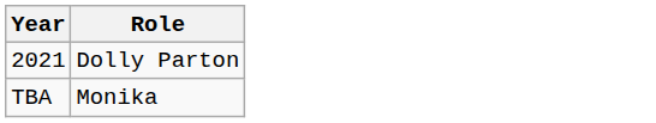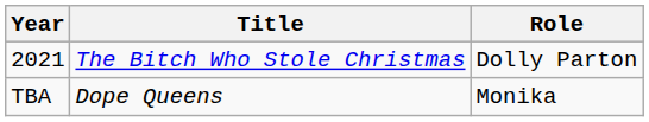 <table class="wikitable sortable">
 <tr>
 <th>Year</th>
+<th>Title</th>
 <th>Role</th>
 </tr>
 <tr>
 <td>2021</td>
+<td><em><a href='#'>The Bitch Who Stole Christmas</a></em></td>
 <td>Dolly Parton</td>
 </tr>
 <tr>
 <td>TBA</td>
+<td><em>Dope Queens</em></td>
 <td>Monika</td>
 </tr>
 </table>
